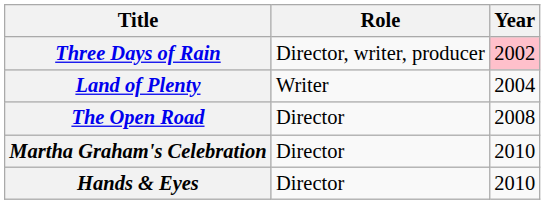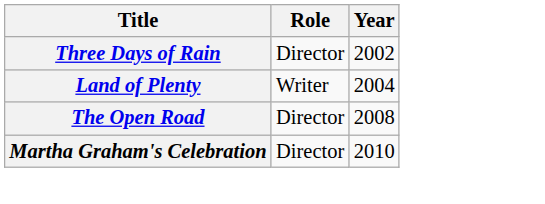 <table class="wikitable plainrowheaders sortable">
 <tr>
 <th scope="col">Title</th>
 <th scope="col">Role</th>
 <th scope="col">Year</th>
 </tr>
 <tr>
 <th scope="row"><em><a href='#'>Three Days of Rain</a></em></th>
-<td>Director, writer, producer</td>
-<td style="background: pink;">2002</td>
+<td>Director</td>
+<td>2002</td>
 </tr>
 <tr>
 <th scope="row"><em><a href='#'>Land of Plenty</a></em></th>
 <td>Writer</td>
 <td>2004</td>
 </tr>
 <tr>
 <th scope="row"><em><a href='#'>The Open Road</a></em></th>
 <td>Director</td>
 <td>2008</td>
 </tr>
 <tr>
 <th scope="row"><em>Martha Graham's Celebration</em></th>
 <td>Director</td>
 <td>2010</td>
 </tr>
-<tr>
-<th scope="row"><em>Hands & Eyes</em></th>
-<td>Director</td>
-<td>2010</td>
-</tr>
 </table>
